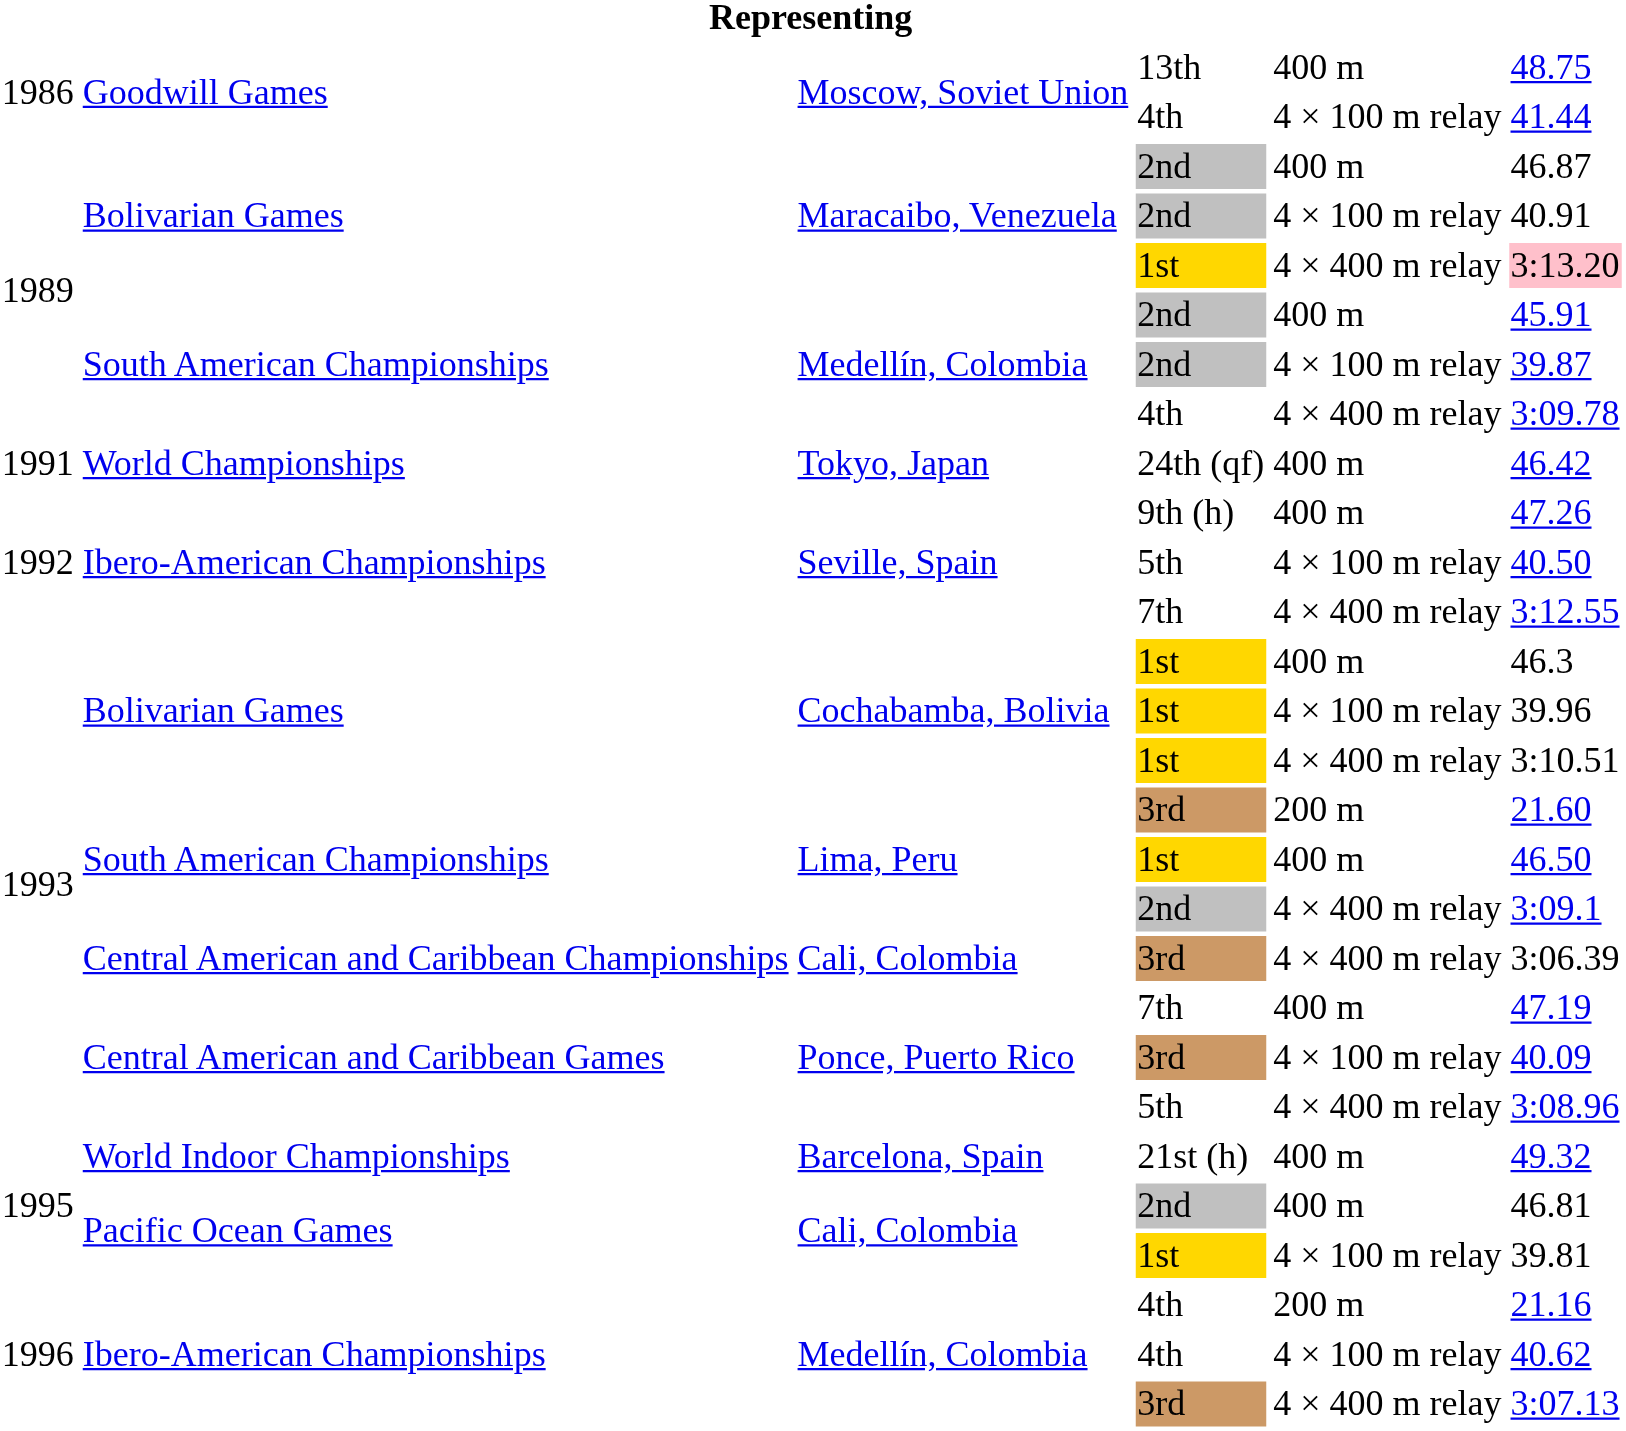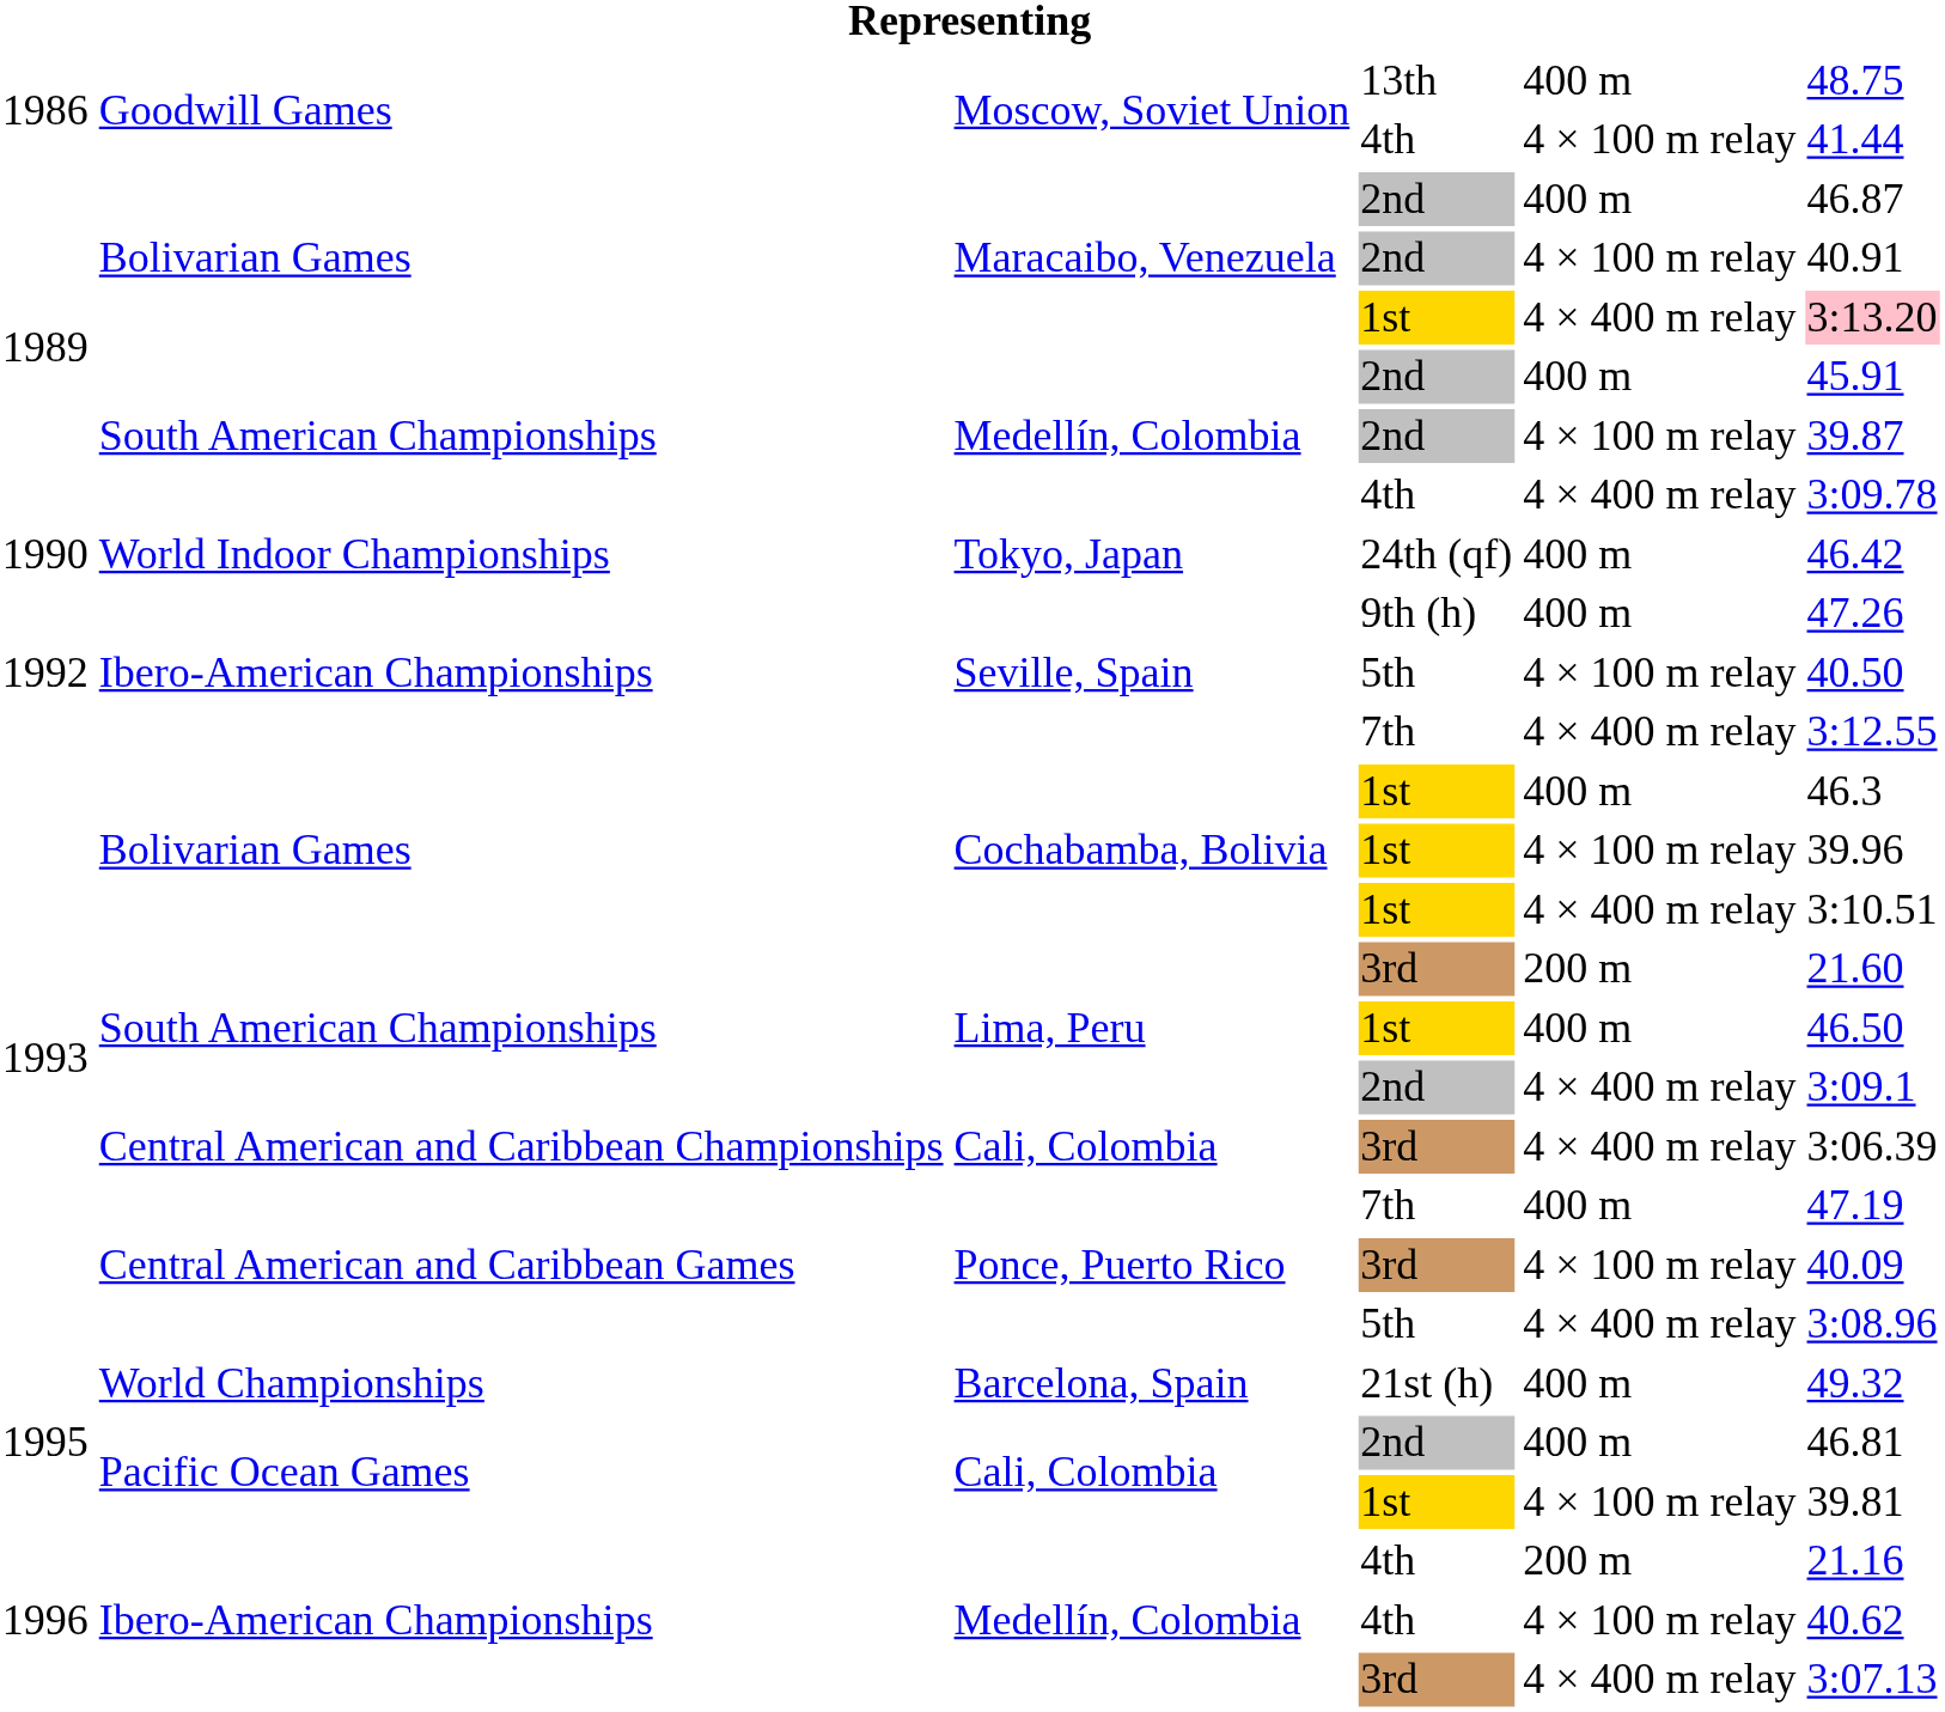 <table>
 <tr>
 <th colspan=6>Representing </th>
 </tr>
 <tr>
 <td rowspan=2>1986</td>
 <td rowspan=2><a href='#'>Goodwill Games</a></td>
 <td rowspan=2><a href='#'>Moscow, Soviet Union</a></td>
 <td>13th</td>
 <td>400 m</td>
 <td><a href='#'>48.75</a></td>
 </tr>
 <tr>
 <td>4th</td>
 <td>4 × 100 m relay</td>
 <td><a href='#'>41.44</a></td>
 </tr>
 <tr>
 <td rowspan=6>1989</td>
 <td rowspan=3><a href='#'>Bolivarian Games</a></td>
 <td rowspan=3><a href='#'>Maracaibo, Venezuela</a></td>
 <td bgcolor=silver>2nd</td>
 <td>400 m</td>
 <td>46.87</td>
 </tr>
 <tr>
 <td bgcolor=silver>2nd</td>
 <td>4 × 100 m relay</td>
 <td>40.91</td>
 </tr>
 <tr>
 <td bgcolor=gold>1st</td>
 <td>4 × 400 m relay</td>
 <td style="background: pink;">3:13.20</td>
 </tr>
 <tr>
 <td rowspan=3><a href='#'>South American Championships</a></td>
 <td rowspan=3><a href='#'>Medellín, Colombia</a></td>
 <td bgcolor=silver>2nd</td>
 <td>400 m</td>
 <td><a href='#'>45.91</a></td>
 </tr>
 <tr>
 <td bgcolor=silver>2nd</td>
 <td>4 × 100 m relay</td>
 <td><a href='#'>39.87</a></td>
 </tr>
 <tr>
 <td>4th</td>
 <td>4 × 400 m relay</td>
 <td><a href='#'>3:09.78</a></td>
 </tr>
 <tr>
-<td>1991</td>
-<td><a href='#'>World Championships</a></td>
+<td>1990</td>
+<td><a href='#'>World Indoor Championships</a></td>
 <td><a href='#'>Tokyo, Japan</a></td>
 <td>24th (qf)</td>
 <td>400 m</td>
 <td><a href='#'>46.42</a></td>
 </tr>
 <tr>
 <td rowspan=3>1992</td>
 <td rowspan=3><a href='#'>Ibero-American Championships</a></td>
 <td rowspan=3><a href='#'>Seville, Spain</a></td>
 <td>9th (h)</td>
 <td>400 m</td>
 <td><a href='#'>47.26</a></td>
 </tr>
 <tr>
 <td>5th</td>
 <td>4 × 100 m relay</td>
 <td><a href='#'>40.50</a></td>
 </tr>
 <tr>
 <td>7th</td>
 <td>4 × 400 m relay</td>
 <td><a href='#'>3:12.55</a></td>
 </tr>
 <tr>
 <td rowspan=10>1993</td>
 <td rowspan=3><a href='#'>Bolivarian Games</a></td>
 <td rowspan=3><a href='#'>Cochabamba, Bolivia</a></td>
 <td bgcolor=gold>1st</td>
 <td>400 m</td>
 <td>46.3</td>
 </tr>
 <tr>
 <td bgcolor=gold>1st</td>
 <td>4 × 100 m relay</td>
 <td>39.96</td>
 </tr>
 <tr>
 <td bgcolor=gold>1st</td>
 <td>4 × 400 m relay</td>
 <td>3:10.51</td>
 </tr>
 <tr>
 <td rowspan=3><a href='#'>South American Championships</a></td>
 <td rowspan=3><a href='#'>Lima, Peru</a></td>
 <td bgcolor=cc9966>3rd</td>
 <td>200 m</td>
 <td><a href='#'>21.60</a></td>
 </tr>
 <tr>
 <td bgcolor=gold>1st</td>
 <td>400 m</td>
 <td><a href='#'>46.50</a></td>
 </tr>
 <tr>
 <td bgcolor=silver>2nd</td>
 <td>4 × 400 m relay</td>
 <td><a href='#'>3:09.1</a></td>
 </tr>
 <tr>
 <td><a href='#'>Central American and Caribbean Championships</a></td>
 <td><a href='#'>Cali, Colombia</a></td>
 <td bgcolor=cc9966>3rd</td>
 <td>4 × 400 m relay</td>
 <td>3:06.39</td>
 </tr>
 <tr>
 <td rowspan=3><a href='#'>Central American and Caribbean Games</a></td>
 <td rowspan=3><a href='#'>Ponce, Puerto Rico</a></td>
 <td>7th</td>
 <td>400 m</td>
 <td><a href='#'>47.19</a></td>
 </tr>
 <tr>
 <td bgcolor=cc9966>3rd</td>
 <td>4 × 100 m relay</td>
 <td><a href='#'>40.09</a></td>
 </tr>
 <tr>
 <td>5th</td>
 <td>4 × 400 m relay</td>
 <td><a href='#'>3:08.96</a></td>
 </tr>
 <tr>
 <td rowspan=3>1995</td>
-<td><a href='#'>World Indoor Championships</a></td>
+<td><a href='#'>World Championships</a></td>
 <td><a href='#'>Barcelona, Spain</a></td>
 <td>21st (h)</td>
 <td>400 m</td>
 <td><a href='#'>49.32</a></td>
 </tr>
 <tr>
 <td rowspan=2><a href='#'>Pacific Ocean Games</a></td>
 <td rowspan=2><a href='#'>Cali, Colombia</a></td>
 <td bgcolor=silver>2nd</td>
 <td>400 m</td>
 <td>46.81</td>
 </tr>
 <tr>
 <td bgcolor=gold>1st</td>
 <td>4 × 100 m relay</td>
 <td>39.81</td>
 </tr>
 <tr>
 <td rowspan=3>1996</td>
 <td rowspan=3><a href='#'>Ibero-American Championships</a></td>
 <td rowspan=3><a href='#'>Medellín, Colombia</a></td>
 <td>4th</td>
 <td>200 m</td>
 <td><a href='#'>21.16</a></td>
 </tr>
 <tr>
 <td>4th</td>
 <td>4 × 100 m relay</td>
 <td><a href='#'>40.62</a></td>
 </tr>
 <tr>
 <td bgcolor=cc9966>3rd</td>
 <td>4 × 400 m relay</td>
 <td><a href='#'>3:07.13</a></td>
 </tr>
 </table>
